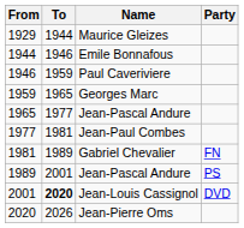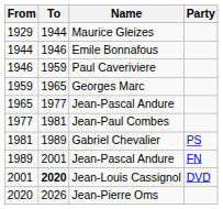 <table class="wikitable">
 <tr>
 <th>From</th>
 <th>To</th>
 <th>Name</th>
 <th>Party</th>
 </tr>
 <tr>
 <td>1929</td>
 <td>1944</td>
 <td>Maurice Gleizes</td>
 <td></td>
 </tr>
 <tr>
 <td>1944</td>
 <td>1946</td>
 <td>Emile Bonnafous</td>
 <td></td>
 </tr>
 <tr>
 <td>1946</td>
 <td>1959</td>
 <td>Paul Caveriviere</td>
 <td></td>
 </tr>
 <tr>
 <td>1959</td>
 <td>1965</td>
 <td>Georges Marc</td>
 <td></td>
 </tr>
 <tr>
 <td>1965</td>
 <td>1977</td>
 <td>Jean-Pascal Andure</td>
 <td></td>
 </tr>
 <tr>
 <td>1977</td>
 <td>1981</td>
 <td>Jean-Paul Combes</td>
 <td></td>
 </tr>
 <tr>
 <td>1981</td>
 <td>1989</td>
 <td>Gabriel Chevalier</td>
-<td><a href='#'>FN</a></td>
+<td><a href='#'>PS</a></td>
 </tr>
 <tr>
 <td>1989</td>
 <td>2001</td>
 <td>Jean-Pascal Andure</td>
-<td><a href='#'>PS</a></td>
+<td><a href='#'>FN</a></td>
 </tr>
 <tr>
 <td>2001</td>
 <td><strong>2020</strong></td>
 <td>Jean-Louis Cassignol</td>
 <td><a href='#'>DVD</a></td>
 </tr>
 <tr>
 <td>2020</td>
 <td>2026</td>
 <td>Jean-Pierre Oms</td>
 <td></td>
 </tr>
 </table>
